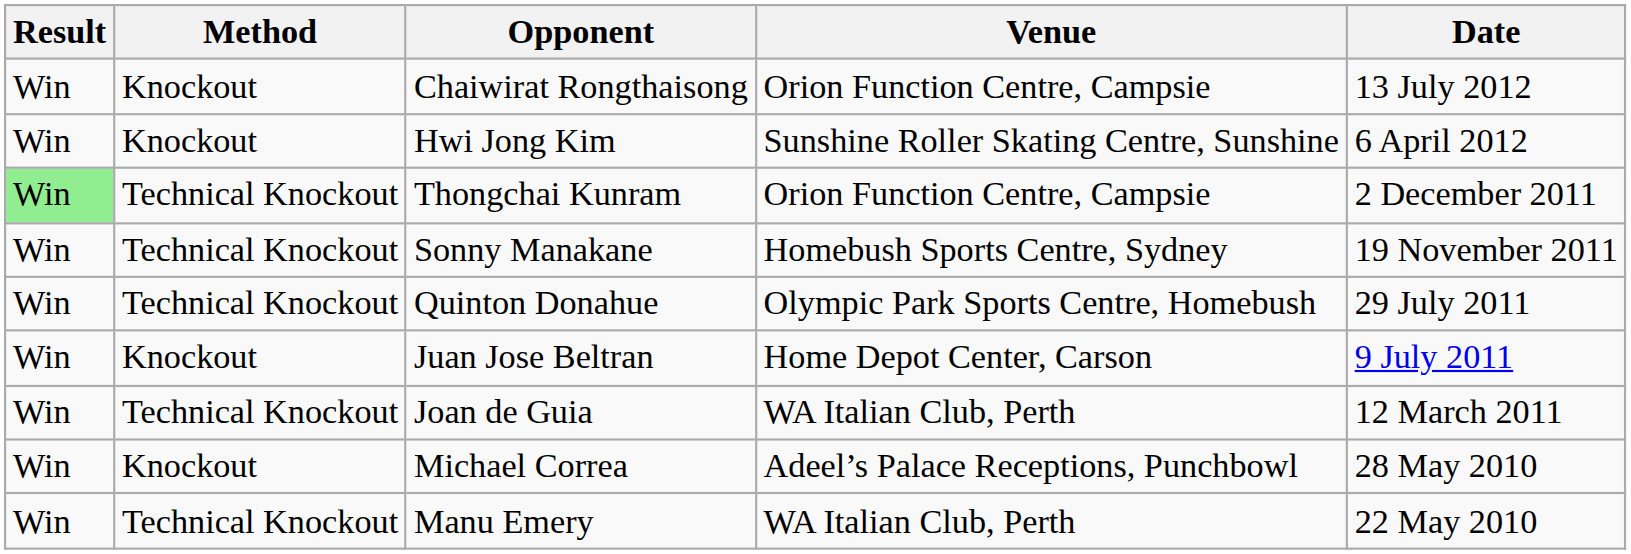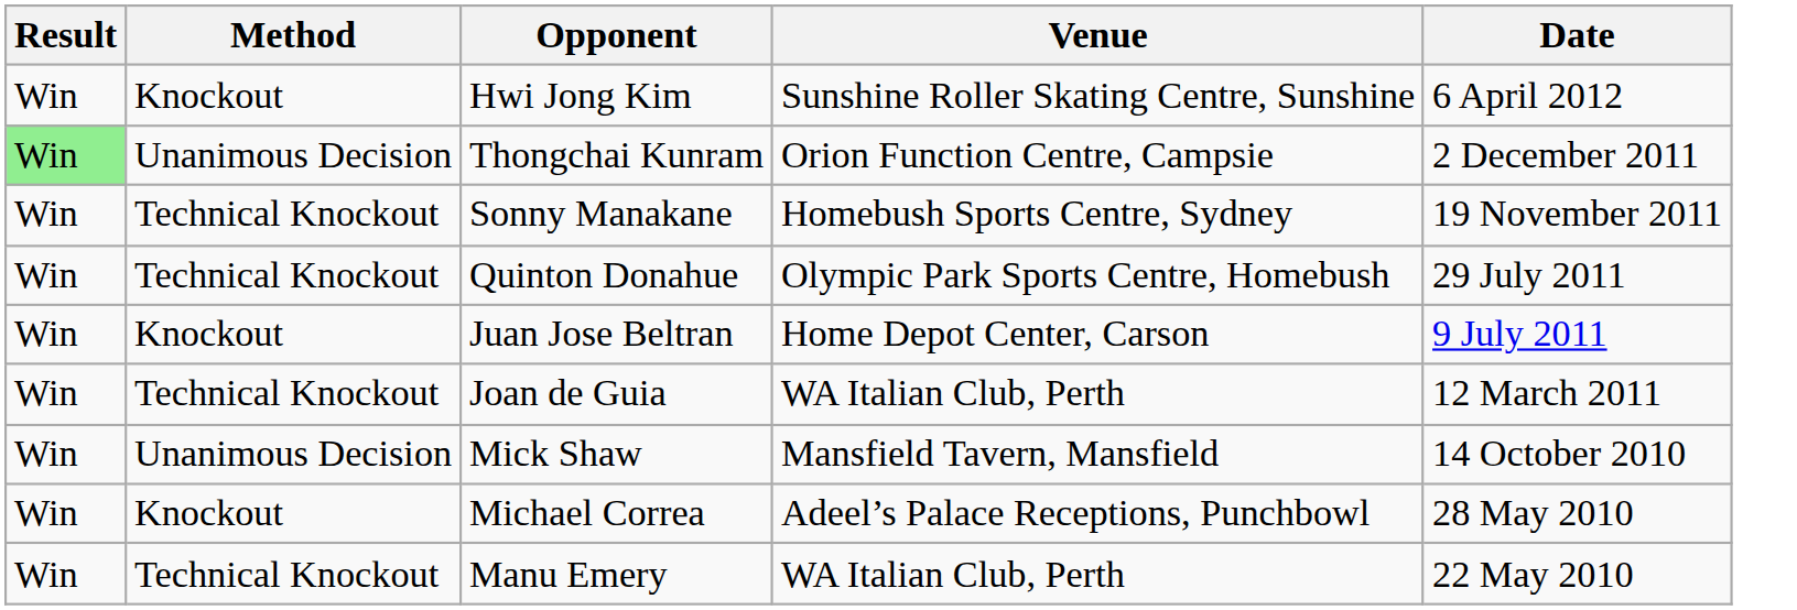 <table class="wikitable">
 <tr>
 <th>Result</th>
 <th>Method</th>
 <th>Opponent</th>
 <th>Venue</th>
 <th>Date</th>
 </tr>
 <tr>
 <td>Win</td>
 <td>Knockout</td>
-<td>Chaiwirat Rongthaisong</td>
-<td>Orion Function Centre, Campsie</td>
-<td>13 July 2012</td>
-</tr>
-<tr>
-<td>Win</td>
-<td>Knockout</td>
 <td>Hwi Jong Kim</td>
 <td>Sunshine Roller Skating Centre, Sunshine</td>
 <td>6 April 2012</td>
 </tr>
 <tr>
 <td style="background: lightgreen;">Win</td>
-<td>Technical Knockout</td>
+<td>Unanimous Decision</td>
 <td>Thongchai Kunram</td>
 <td>Orion Function Centre, Campsie</td>
 <td>2 December 2011</td>
 </tr>
 <tr>
 <td>Win</td>
 <td>Technical Knockout</td>
 <td>Sonny Manakane</td>
 <td>Homebush Sports Centre, Sydney</td>
 <td>19 November 2011</td>
 </tr>
 <tr>
 <td>Win</td>
 <td>Technical Knockout</td>
 <td>Quinton Donahue</td>
 <td>Olympic Park Sports Centre, Homebush</td>
 <td>29 July 2011</td>
 </tr>
 <tr>
 <td>Win</td>
 <td>Knockout</td>
 <td>Juan Jose Beltran</td>
 <td>Home Depot Center, Carson</td>
 <td><a href='#'>9 July 2011</a></td>
 </tr>
 <tr>
 <td>Win</td>
 <td>Technical Knockout</td>
 <td>Joan de Guia</td>
 <td>WA Italian Club, Perth</td>
 <td>12 March 2011</td>
 </tr>
 <tr>
 <td>Win</td>
+<td>Unanimous Decision</td>
+<td>Mick Shaw</td>
+<td>Mansfield Tavern, Mansfield</td>
+<td>14 October 2010</td>
+</tr>
+<tr>
+<td>Win</td>
 <td>Knockout</td>
 <td>Michael Correa</td>
 <td>Adeel’s Palace Receptions, Punchbowl</td>
 <td>28 May 2010</td>
 </tr>
 <tr>
 <td>Win</td>
 <td>Technical Knockout</td>
 <td>Manu Emery</td>
 <td>WA Italian Club, Perth</td>
 <td>22 May 2010</td>
 </tr>
 </table>
